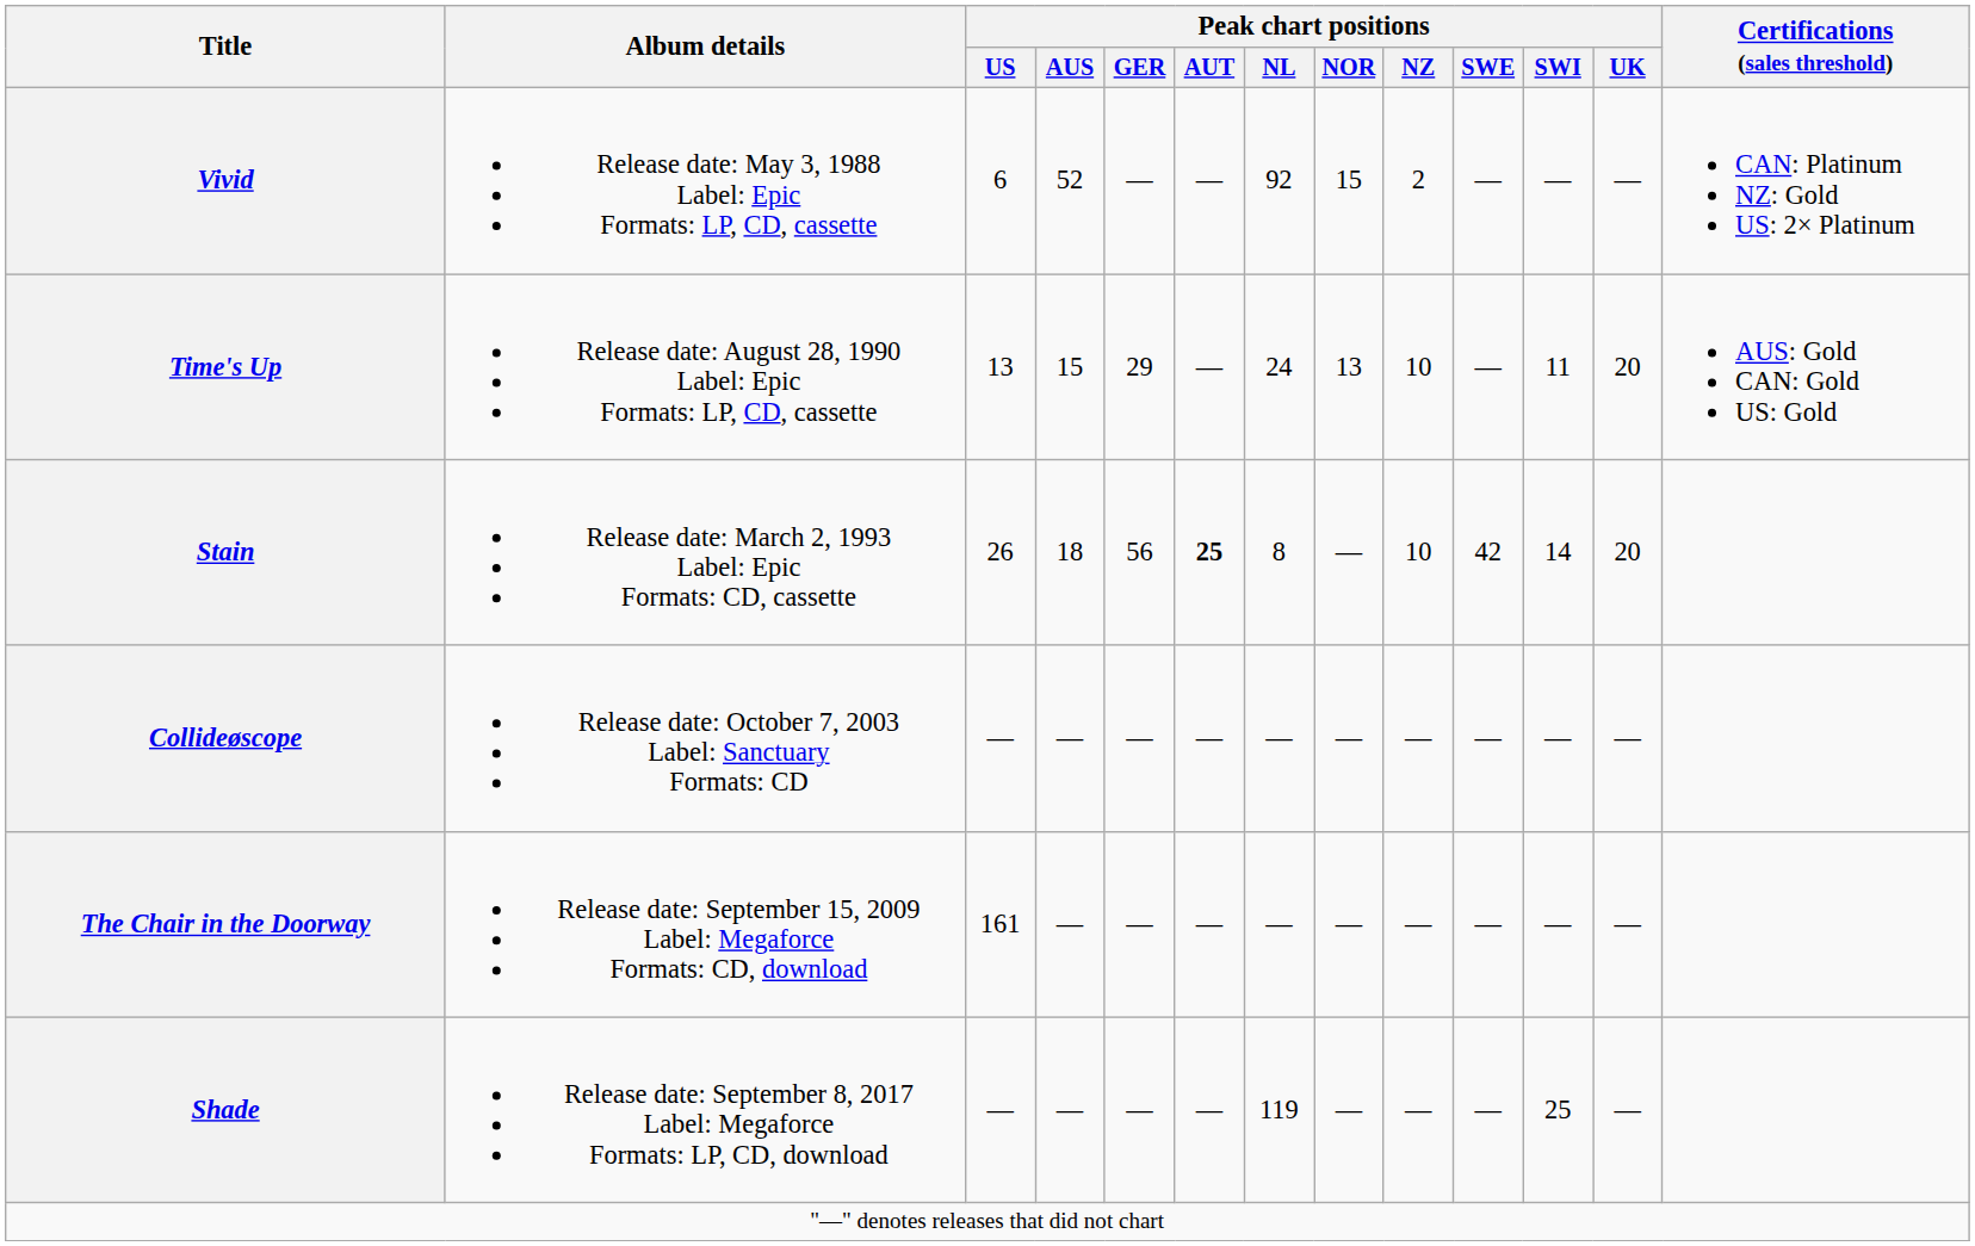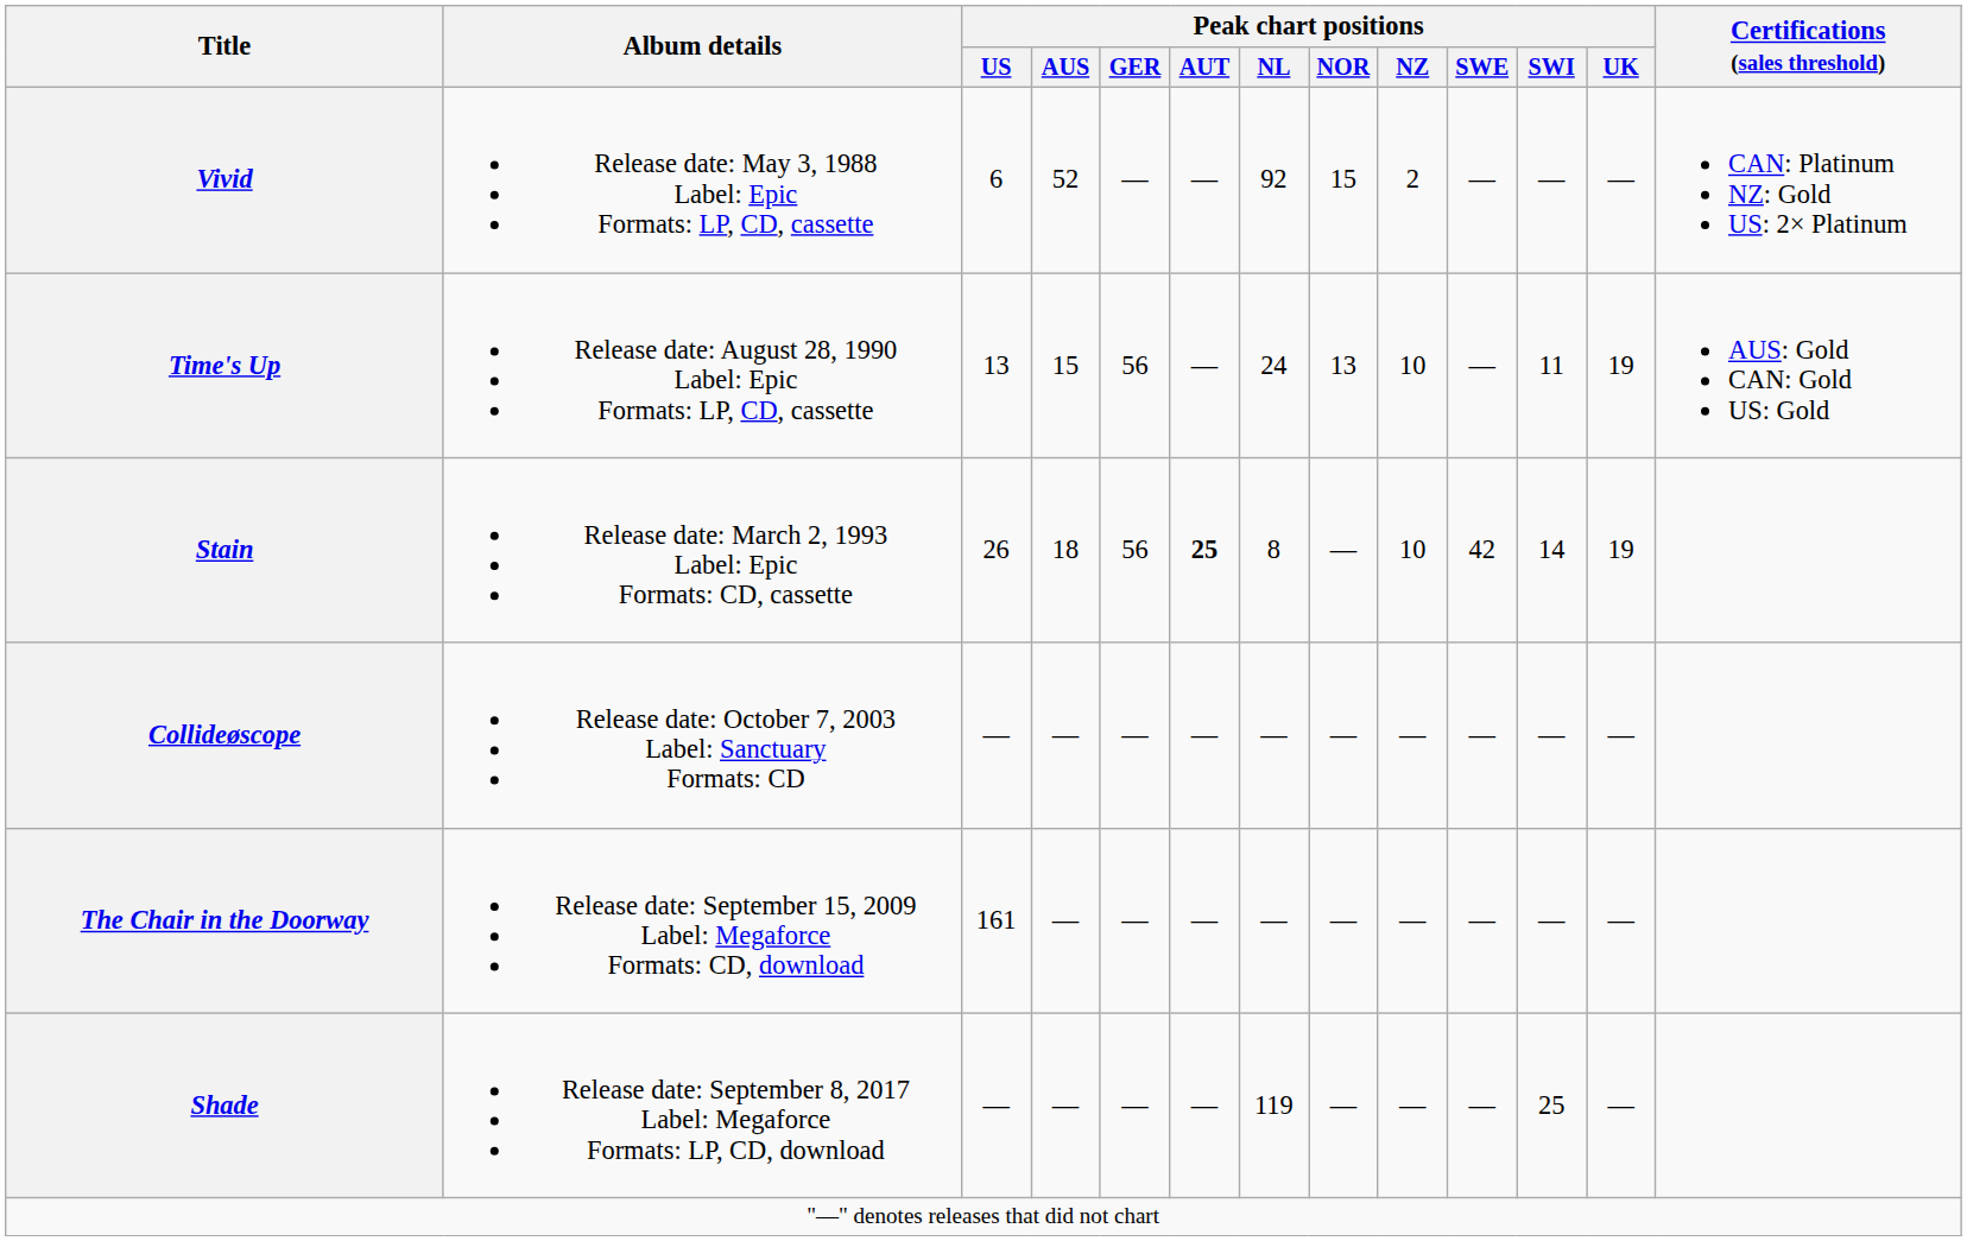 <table class="wikitable plainrowheaders" style="text-align:center;">
 <tr>
 <th rowspan="2" style="width:16em;">Title</th>
 <th rowspan="2" style="width:19em;">Album details</th>
 <th colspan="10">Peak chart positions</th>
 <th rowspan="2" style="width:11em;"><a href='#'>Certifications</a><br><small>(<a href='#'>sales threshold</a>)</small></th>
 </tr>
 <tr style="font-size:90%;">
 <th width="35"><a href='#'>US</a><br></th>
 <th width="35"><a href='#'>AUS</a><br></th>
 <th width="35"><a href='#'>GER</a></th>
 <th width="35"><a href='#'>AUT</a><br></th>
 <th width="35"><a href='#'>NL</a><br></th>
 <th width="35"><a href='#'>NOR</a><br></th>
 <th width="35"><a href='#'>NZ</a><br></th>
 <th width="35"><a href='#'>SWE</a><br></th>
 <th width="35"><a href='#'>SWI</a><br></th>
 <th width="35"><a href='#'>UK</a><br></th>
 </tr>
 <tr>
 <th scope="row"><em><a href='#'>Vivid</a></em></th>
 <td><br><ul><li>Release date: May 3, 1988</li><li>Label: <a href='#'>Epic</a></li><li>Formats: <a href='#'>LP</a>, <a href='#'>CD</a>, <a href='#'>cassette</a></li></ul></td>
 <td>6</td>
 <td>52</td>
 <td>—</td>
 <td>—</td>
 <td>92</td>
 <td>15</td>
 <td>2</td>
 <td>—</td>
 <td>—</td>
 <td>—</td>
 <td align="left"><br><ul><li><a href='#'>CAN</a>: Platinum</li><li><a href='#'>NZ</a>: Gold</li><li><a href='#'>US</a>: 2× Platinum</li></ul></td>
 </tr>
 <tr>
 <th scope="row"><em><a href='#'>Time's Up</a></em></th>
 <td><br><ul><li>Release date: August 28, 1990</li><li>Label: Epic</li><li>Formats: LP, <a href='#'>CD</a>, cassette</li></ul></td>
 <td>13</td>
 <td>15</td>
-<td>29</td>
+<td>56</td>
 <td>—</td>
 <td>24</td>
 <td>13</td>
 <td>10</td>
 <td>—</td>
 <td>11</td>
-<td>20</td>
+<td>19</td>
 <td align="left"><br><ul><li><a href='#'>AUS</a>: Gold</li><li>CAN: Gold</li><li>US: Gold</li></ul></td>
 </tr>
 <tr>
 <th scope="row"><em><a href='#'>Stain</a></em></th>
 <td><br><ul><li>Release date: March 2, 1993</li><li>Label: Epic</li><li>Formats: CD, cassette</li></ul></td>
 <td>26</td>
 <td>18</td>
 <td>56</td>
 <td><strong>25</strong></td>
 <td>8</td>
 <td>—</td>
 <td>10</td>
 <td>42</td>
 <td>14</td>
-<td>20</td>
+<td>19</td>
 <td></td>
 </tr>
 <tr>
 <th scope="row"><em><a href='#'>Collideøscope</a></em></th>
 <td><br><ul><li>Release date: October 7, 2003</li><li>Label: <a href='#'>Sanctuary</a></li><li>Formats: CD</li></ul></td>
 <td>—</td>
 <td>—</td>
 <td>—</td>
 <td>—</td>
 <td>—</td>
 <td>—</td>
 <td>—</td>
 <td>—</td>
 <td>—</td>
 <td>—</td>
 <td></td>
 </tr>
 <tr>
 <th scope="row"><em><a href='#'>The Chair in the Doorway</a></em></th>
 <td><br><ul><li>Release date: September 15, 2009</li><li>Label: <a href='#'>Megaforce</a></li><li>Formats: CD, <a href='#'>download</a></li></ul></td>
 <td>161</td>
 <td>—</td>
 <td>—</td>
 <td>—</td>
 <td>—</td>
 <td>—</td>
 <td>—</td>
 <td>—</td>
 <td>—</td>
 <td>—</td>
 <td></td>
 </tr>
 <tr>
 <th scope="row"><em><a href='#'>Shade</a></em></th>
 <td><br><ul><li>Release date: September 8, 2017</li><li>Label: Megaforce</li><li>Formats: LP, CD, download</li></ul></td>
 <td>—</td>
 <td>—</td>
 <td>—</td>
 <td>—</td>
 <td>119</td>
 <td>—</td>
 <td>—</td>
 <td>—</td>
 <td>25</td>
 <td>—</td>
 <td></td>
 </tr>
 <tr>
 <td colspan="16" style="font-size:85%">"—" denotes releases that did not chart</td>
 </tr>
 </table>
